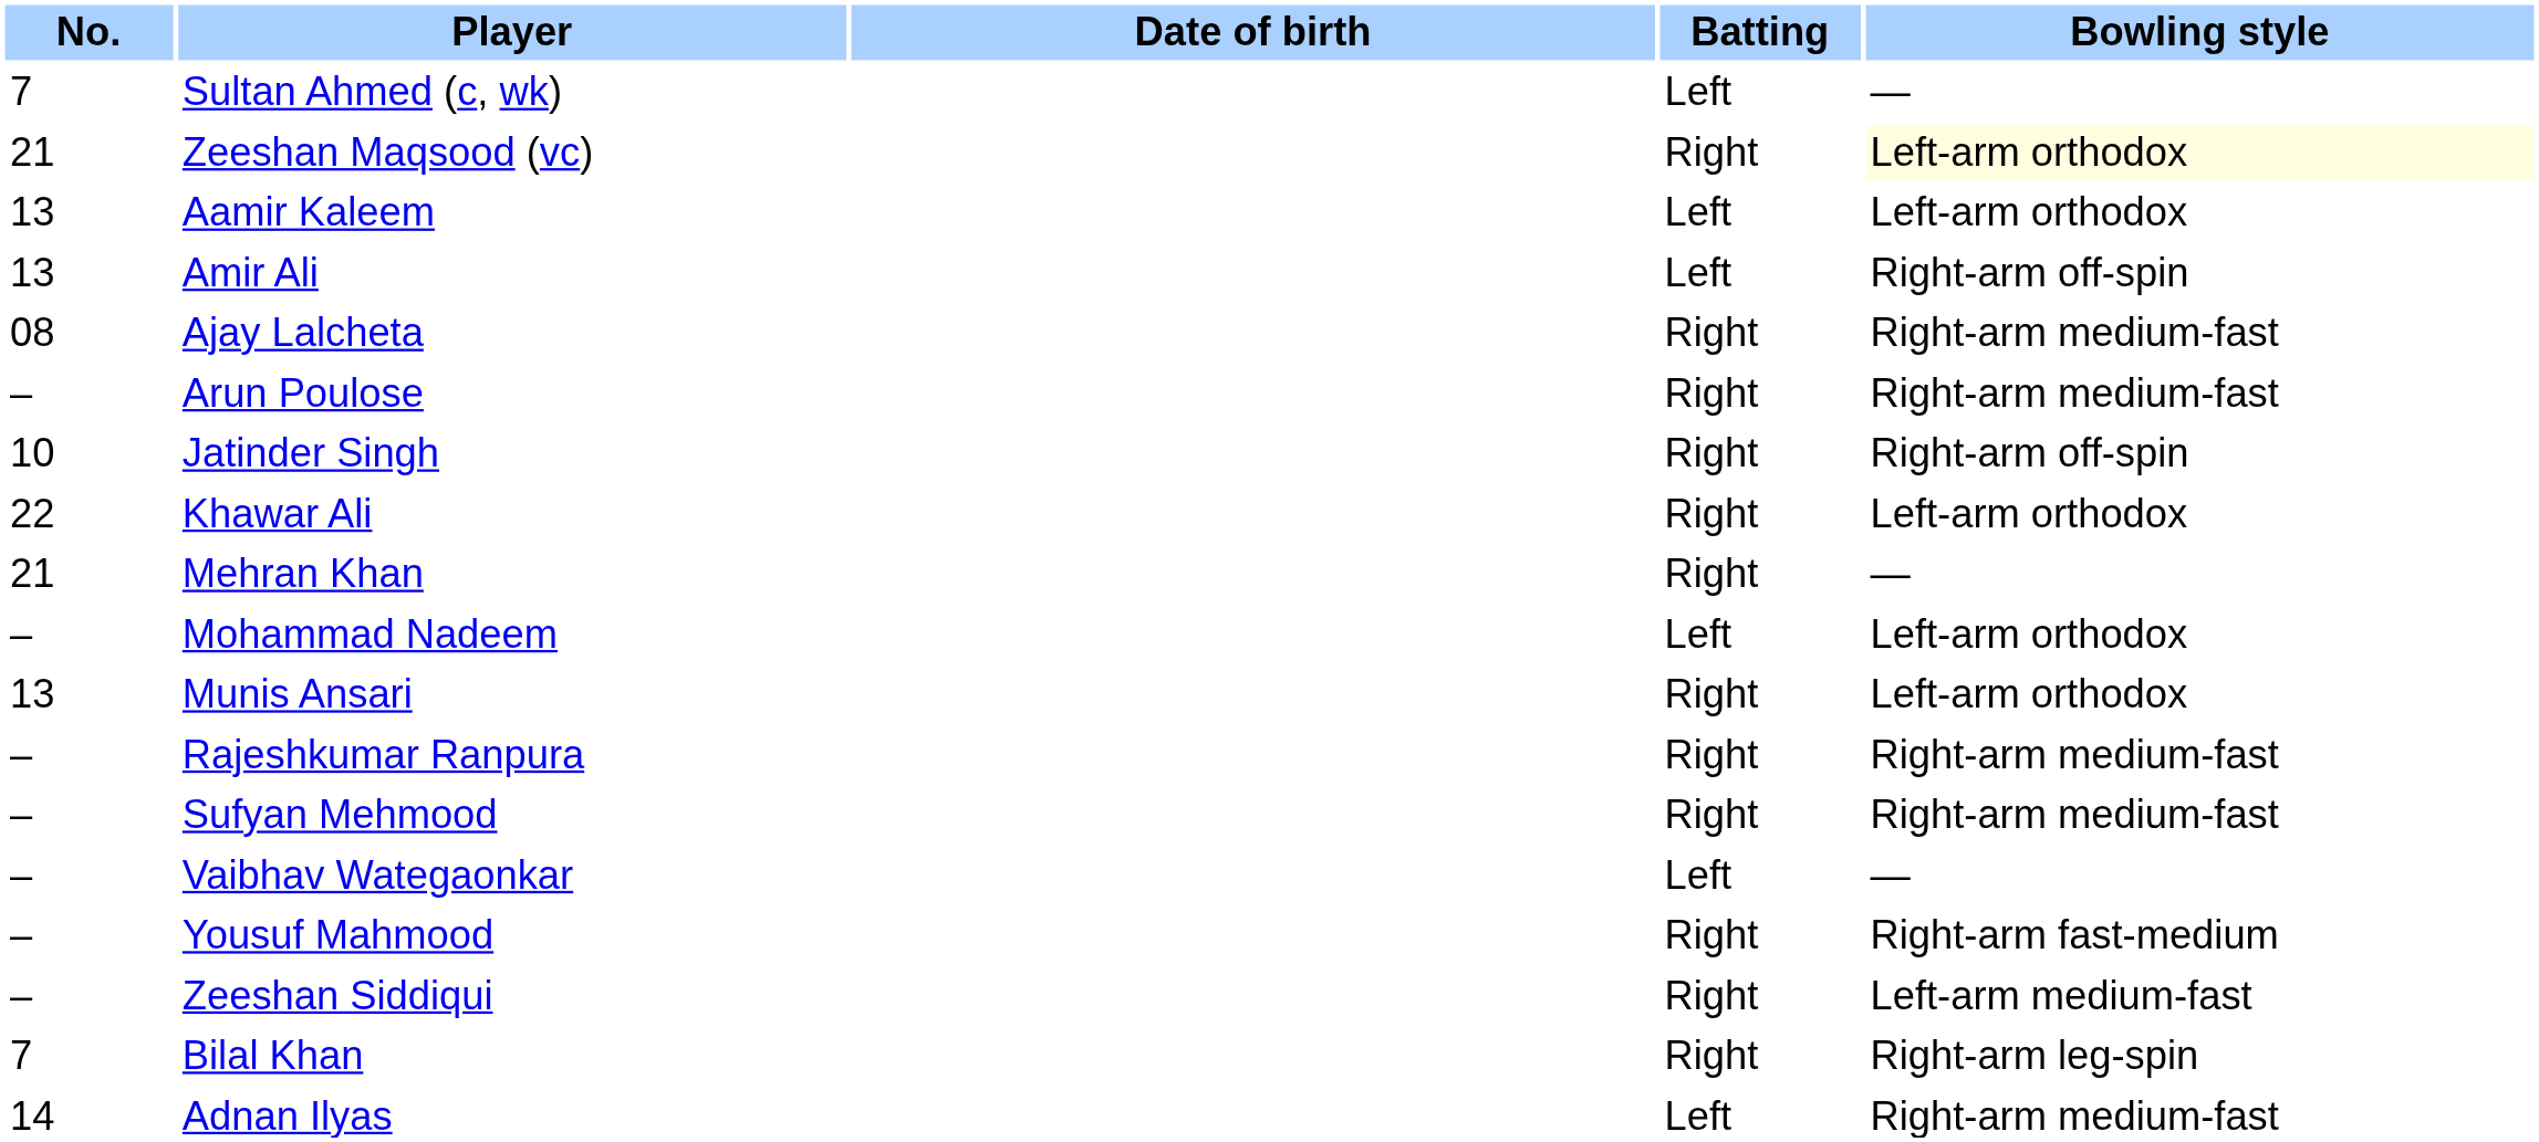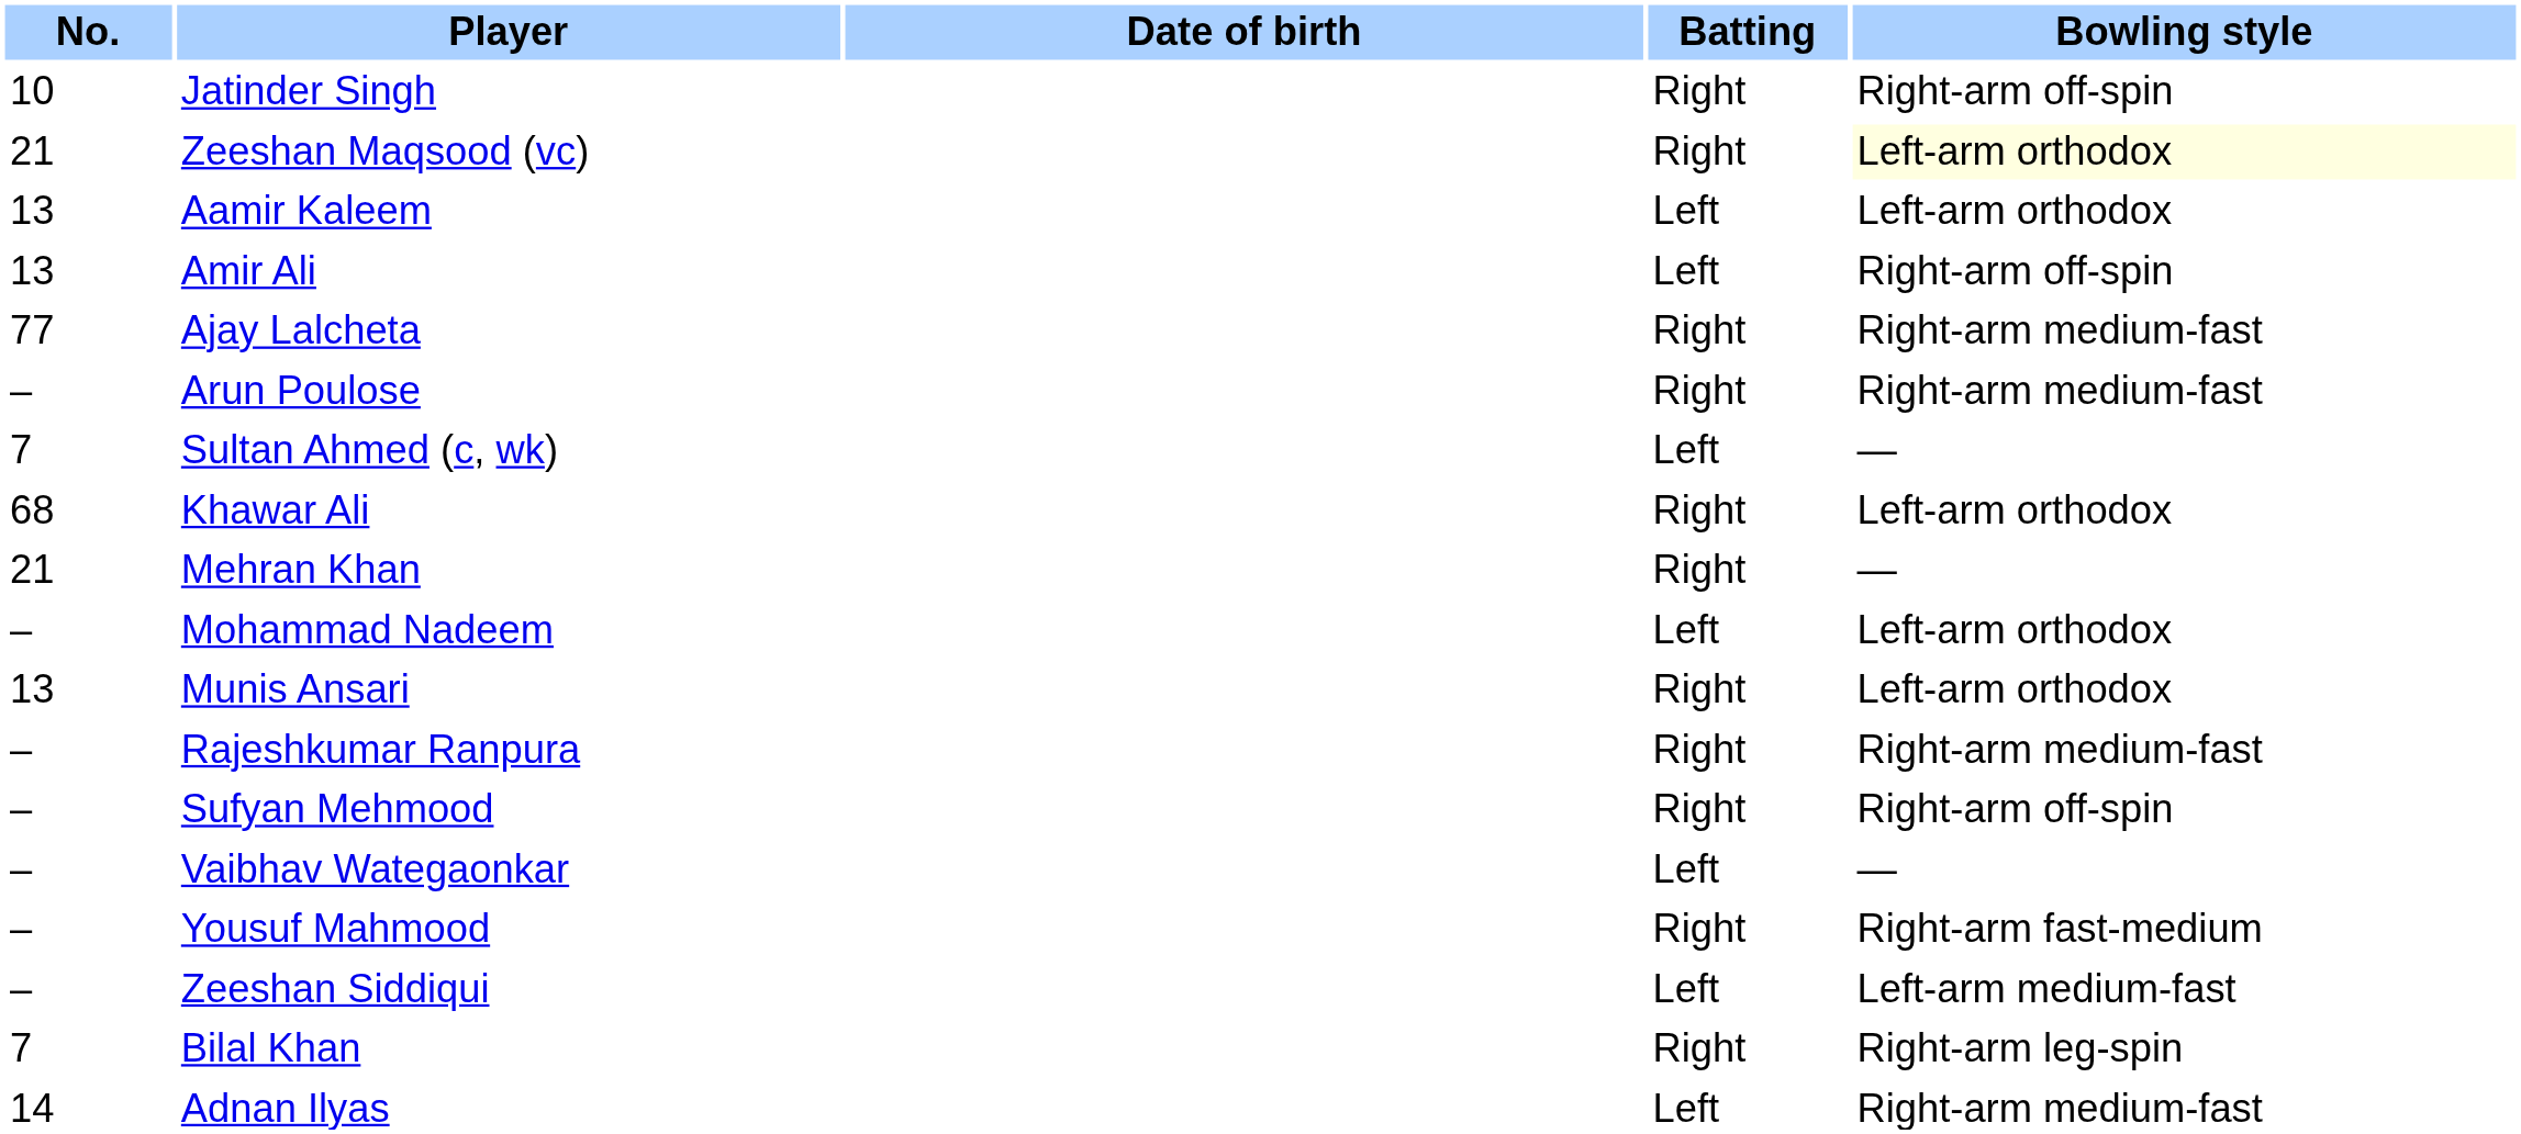 <table class="sortable" style="width:80%;" border="0" cellspacing="2" cellpadding="2">
 <tr style="background:#aad0ff;">
 <th scope="col" width="5%">No.</th>
 <th width=20%>Player</th>
 <th width=24%>Date of birth</th>
 <th width=6%>Batting</th>
 <th width=20%>Bowling style</th>
 </tr>
 <tr>
-<td>7</td>
-<td><a href='#'>Sultan Ahmed</a> (<a href='#'>c</a>, <a href='#'>wk</a>)</td>
+<td>10</td>
+<td><a href='#'>Jatinder Singh</a></td>
 <td></td>
-<td>Left</td>
-<td>—</td>
+<td>Right</td>
+<td>Right-arm off-spin</td>
 </tr>
 <tr>
 <td>21</td>
 <td><a href='#'>Zeeshan Maqsood</a> (<a href='#'>vc</a>)</td>
 <td></td>
 <td>Right</td>
 <td style="background: lightyellow;">Left-arm orthodox</td>
 </tr>
 <tr>
 <td>13</td>
 <td><a href='#'>Aamir Kaleem</a></td>
 <td></td>
 <td>Left</td>
 <td>Left-arm orthodox</td>
 </tr>
 <tr>
 <td>13</td>
 <td><a href='#'>Amir Ali</a></td>
 <td></td>
 <td>Left</td>
 <td>Right-arm off-spin</td>
 </tr>
 <tr>
-<td>08</td>
+<td>77</td>
 <td><a href='#'>Ajay Lalcheta</a></td>
 <td></td>
 <td>Right</td>
 <td>Right-arm medium-fast</td>
 </tr>
 <tr>
 <td>–</td>
 <td><a href='#'>Arun Poulose</a></td>
 <td></td>
 <td>Right</td>
 <td>Right-arm medium-fast</td>
 </tr>
 <tr>
-<td>10</td>
-<td><a href='#'>Jatinder Singh</a></td>
+<td>7</td>
+<td><a href='#'>Sultan Ahmed</a> (<a href='#'>c</a>, <a href='#'>wk</a>)</td>
 <td></td>
-<td>Right</td>
-<td>Right-arm off-spin</td>
+<td>Left</td>
+<td>—</td>
 </tr>
 <tr>
-<td>22</td>
+<td>68</td>
 <td><a href='#'>Khawar Ali</a></td>
 <td></td>
 <td>Right</td>
 <td>Left-arm orthodox</td>
 </tr>
 <tr>
 <td>21</td>
 <td><a href='#'>Mehran Khan</a></td>
 <td></td>
 <td>Right</td>
 <td>—</td>
 </tr>
 <tr>
 <td>–</td>
 <td><a href='#'>Mohammad Nadeem</a></td>
 <td></td>
 <td>Left</td>
 <td>Left-arm orthodox</td>
 </tr>
 <tr>
 <td>13</td>
 <td><a href='#'>Munis Ansari</a></td>
 <td></td>
 <td>Right</td>
 <td>Left-arm orthodox</td>
 </tr>
 <tr>
 <td>–</td>
 <td><a href='#'>Rajeshkumar Ranpura</a></td>
 <td></td>
 <td>Right</td>
 <td>Right-arm medium-fast</td>
 </tr>
 <tr>
 <td>–</td>
 <td><a href='#'>Sufyan Mehmood</a></td>
 <td></td>
 <td>Right</td>
-<td>Right-arm medium-fast</td>
+<td>Right-arm off-spin</td>
 </tr>
 <tr>
 <td>–</td>
 <td><a href='#'>Vaibhav Wategaonkar</a></td>
 <td></td>
 <td>Left</td>
 <td>—</td>
 </tr>
 <tr>
 <td>–</td>
 <td><a href='#'>Yousuf Mahmood</a></td>
 <td></td>
 <td>Right</td>
 <td>Right-arm fast-medium</td>
 </tr>
 <tr>
 <td>–</td>
 <td><a href='#'>Zeeshan Siddiqui</a></td>
 <td></td>
-<td>Right</td>
+<td>Left</td>
 <td>Left-arm medium-fast</td>
 </tr>
 <tr>
 <td>7</td>
 <td><a href='#'>Bilal Khan</a></td>
 <td></td>
 <td>Right</td>
 <td>Right-arm leg-spin</td>
 </tr>
 <tr>
 <td>14</td>
 <td><a href='#'>Adnan Ilyas</a></td>
 <td></td>
 <td>Left</td>
 <td>Right-arm medium-fast</td>
 </tr>
 </table>
